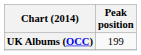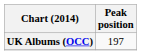 <table class="wikitable sortable plainrowheaders">
 <tr>
 <th scope="col">Chart (2014)</th>
 <th scope="col">Peak<br>position</th>
 </tr>
 <tr>
 <th scope="row">UK Albums (<a href='#'>OCC</a>)</th>
-<td style="text-align:center;">199</td>
+<td style="text-align:center;">197</td>
 </tr>
 <tr>
 </tr>
 <tr>
 </tr>
 <tr>
 </tr>
 <tr>
 </tr>
 <tr>
 </tr>
 </table>
